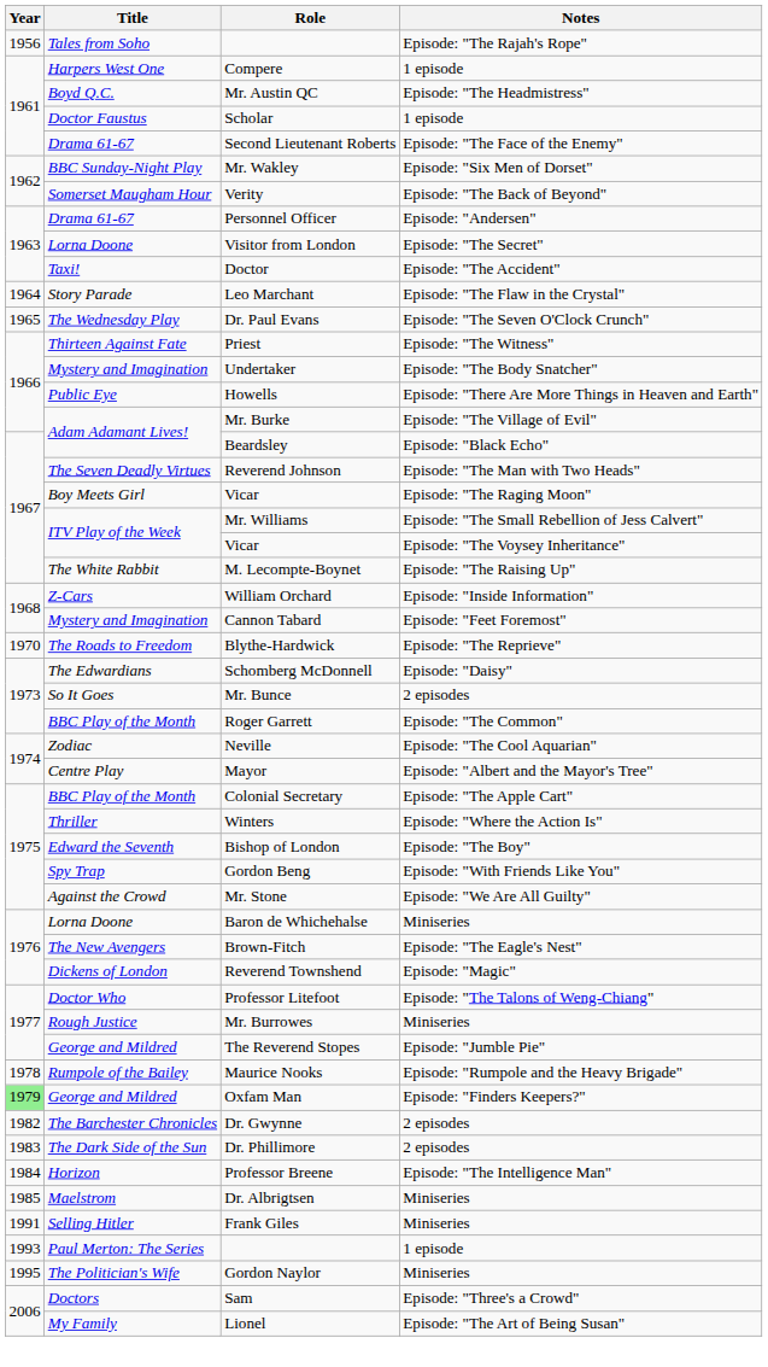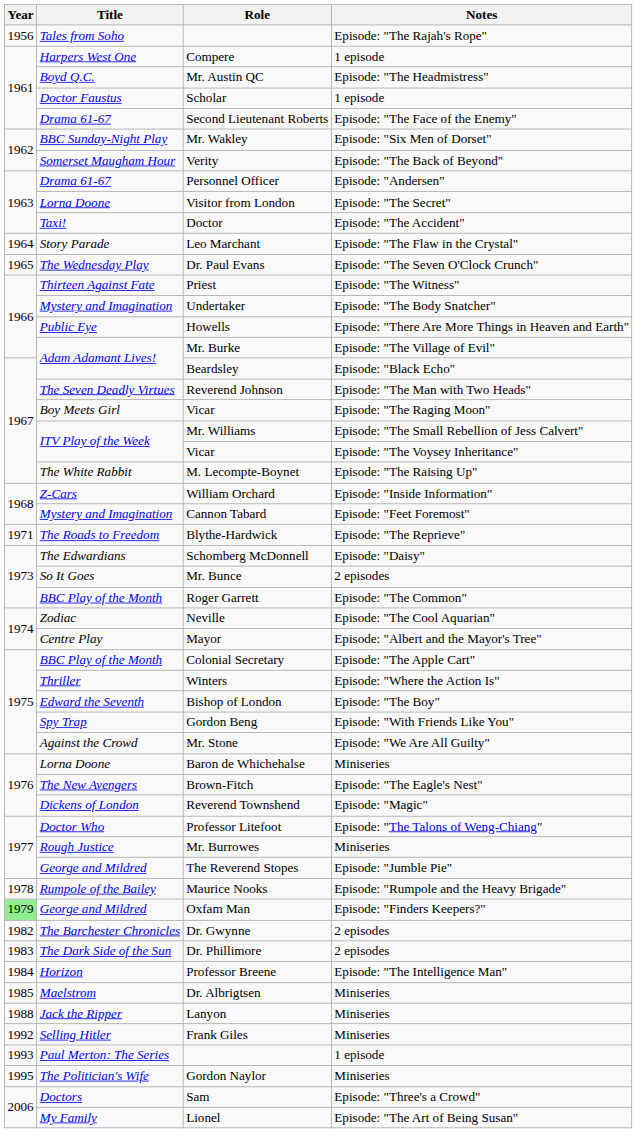 <table class="wikitable">
 <tr>
 <th>Year</th>
 <th>Title</th>
 <th>Role</th>
 <th>Notes</th>
 </tr>
 <tr>
 <td>1956</td>
 <td><em><a href='#'>Tales from Soho</a></em></td>
 <td></td>
 <td>Episode: "The Rajah's Rope"</td>
 </tr>
 <tr>
 <td rowspan="4">1961</td>
 <td><em><a href='#'>Harpers West One</a></em></td>
 <td>Compere</td>
 <td>1 episode</td>
 </tr>
 <tr>
 <td><em><a href='#'>Boyd Q.C.</a></em></td>
 <td>Mr. Austin QC</td>
 <td>Episode: "The Headmistress"</td>
 </tr>
 <tr>
 <td><em><a href='#'>Doctor Faustus</a></em></td>
 <td>Scholar</td>
 <td>1 episode</td>
 </tr>
 <tr>
 <td><em><a href='#'>Drama 61-67</a></em></td>
 <td>Second Lieutenant Roberts</td>
 <td>Episode: "The Face of the Enemy"</td>
 </tr>
 <tr>
 <td rowspan="2">1962</td>
 <td><em><a href='#'>BBC Sunday-Night Play</a></em></td>
 <td>Mr. Wakley</td>
 <td>Episode: "Six Men of Dorset"</td>
 </tr>
 <tr>
 <td><em><a href='#'>Somerset Maugham Hour</a></em></td>
 <td>Verity</td>
 <td>Episode: "The Back of Beyond"</td>
 </tr>
 <tr>
 <td rowspan="3">1963</td>
 <td><em><a href='#'>Drama 61-67</a></em></td>
 <td>Personnel Officer</td>
 <td>Episode: "Andersen"</td>
 </tr>
 <tr>
 <td><em><a href='#'>Lorna Doone</a></em></td>
 <td>Visitor from London</td>
 <td>Episode: "The Secret"</td>
 </tr>
 <tr>
 <td><em><a href='#'>Taxi!</a></em></td>
 <td>Doctor</td>
 <td>Episode: "The Accident"</td>
 </tr>
 <tr>
 <td>1964</td>
 <td><em>Story Parade</em></td>
 <td>Leo Marchant</td>
 <td>Episode: "The Flaw in the Crystal"</td>
 </tr>
 <tr>
 <td>1965</td>
 <td><em><a href='#'>The Wednesday Play</a></em></td>
 <td>Dr. Paul Evans</td>
 <td>Episode: "The Seven O'Clock Crunch"</td>
 </tr>
 <tr>
 <td rowspan="4">1966</td>
 <td><em><a href='#'>Thirteen Against Fate</a></em></td>
 <td>Priest</td>
 <td>Episode: "The Witness"</td>
 </tr>
 <tr>
 <td><em><a href='#'>Mystery and Imagination</a></em></td>
 <td>Undertaker</td>
 <td>Episode: "The Body Snatcher"</td>
 </tr>
 <tr>
 <td><em><a href='#'>Public Eye</a></em></td>
 <td>Howells</td>
 <td>Episode: "There Are More Things in Heaven and Earth"</td>
 </tr>
 <tr>
 <td rowspan="2"><em><a href='#'>Adam Adamant Lives!</a></em></td>
 <td>Mr. Burke</td>
 <td>Episode: "The Village of Evil"</td>
 </tr>
 <tr>
 <td rowspan="6">1967</td>
 <td>Beardsley</td>
 <td>Episode: "Black Echo"</td>
 </tr>
 <tr>
 <td><em><a href='#'>The Seven Deadly Virtues</a></em></td>
 <td>Reverend Johnson</td>
 <td>Episode: "The Man with Two Heads"</td>
 </tr>
 <tr>
 <td><em>Boy Meets Girl</em></td>
 <td>Vicar</td>
 <td>Episode: "The Raging Moon"</td>
 </tr>
 <tr>
 <td rowspan="2"><em><a href='#'>ITV Play of the Week</a></em></td>
 <td>Mr. Williams</td>
 <td>Episode: "The Small Rebellion of Jess Calvert"</td>
 </tr>
 <tr>
 <td>Vicar</td>
 <td>Episode: "The Voysey Inheritance"</td>
 </tr>
 <tr>
 <td><em>The White Rabbit</em></td>
 <td>M. Lecompte-Boynet</td>
 <td>Episode: "The Raising Up"</td>
 </tr>
 <tr>
 <td rowspan="2">1968</td>
 <td><em><a href='#'>Z-Cars</a></em></td>
 <td>William Orchard</td>
 <td>Episode: "Inside Information"</td>
 </tr>
 <tr>
 <td><em><a href='#'>Mystery and Imagination</a></em></td>
 <td>Cannon Tabard</td>
 <td>Episode: "Feet Foremost"</td>
 </tr>
 <tr>
-<td>1970</td>
+<td>1971</td>
 <td><em><a href='#'>The Roads to Freedom</a></em></td>
 <td>Blythe-Hardwick</td>
 <td>Episode: "The Reprieve"</td>
 </tr>
 <tr>
 <td rowspan="3">1973</td>
 <td><em>The Edwardians</em></td>
 <td>Schomberg McDonnell</td>
 <td>Episode: "Daisy"</td>
 </tr>
 <tr>
 <td><em>So It Goes</em></td>
 <td>Mr. Bunce</td>
 <td>2 episodes</td>
 </tr>
 <tr>
 <td><em><a href='#'>BBC Play of the Month</a></em></td>
 <td>Roger Garrett</td>
 <td>Episode: "The Common"</td>
 </tr>
 <tr>
 <td rowspan="2">1974</td>
 <td><em>Zodiac</em></td>
 <td>Neville</td>
 <td>Episode: "The Cool Aquarian"</td>
 </tr>
 <tr>
 <td><em>Centre Play</em></td>
 <td>Mayor</td>
 <td>Episode: "Albert and the Mayor's Tree"</td>
 </tr>
 <tr>
 <td rowspan="5">1975</td>
 <td><em><a href='#'>BBC Play of the Month</a></em></td>
 <td>Colonial Secretary</td>
 <td>Episode: "The Apple Cart"</td>
 </tr>
 <tr>
 <td><em><a href='#'>Thriller</a></em></td>
 <td>Winters</td>
 <td>Episode: "Where the Action Is"</td>
 </tr>
 <tr>
 <td><em><a href='#'>Edward the Seventh</a></em></td>
 <td>Bishop of London</td>
 <td>Episode: "The Boy"</td>
 </tr>
 <tr>
 <td><em><a href='#'>Spy Trap</a></em></td>
 <td>Gordon Beng</td>
 <td>Episode: "With Friends Like You"</td>
 </tr>
 <tr>
 <td><em>Against the Crowd</em></td>
 <td>Mr. Stone</td>
 <td>Episode: "We Are All Guilty"</td>
 </tr>
 <tr>
 <td rowspan="3">1976</td>
 <td><em>Lorna Doone</em></td>
 <td>Baron de Whichehalse</td>
 <td>Miniseries</td>
 </tr>
 <tr>
 <td><em><a href='#'>The New Avengers</a></em></td>
 <td>Brown-Fitch</td>
 <td>Episode: "The Eagle's Nest"</td>
 </tr>
 <tr>
 <td><em><a href='#'>Dickens of London</a></em></td>
 <td>Reverend Townshend</td>
 <td>Episode: "Magic"</td>
 </tr>
 <tr>
 <td rowspan="3">1977</td>
 <td><em><a href='#'>Doctor Who</a></em></td>
 <td>Professor Litefoot</td>
 <td>Episode: "<a href='#'>The Talons of Weng-Chiang</a>"</td>
 </tr>
 <tr>
 <td><em><a href='#'>Rough Justice</a></em></td>
 <td>Mr. Burrowes</td>
 <td>Miniseries</td>
 </tr>
 <tr>
 <td><em><a href='#'>George and Mildred</a></em></td>
 <td>The Reverend Stopes</td>
 <td>Episode: "Jumble Pie"</td>
 </tr>
 <tr>
 <td>1978</td>
 <td><em><a href='#'>Rumpole of the Bailey</a></em></td>
 <td>Maurice Nooks</td>
 <td>Episode: "Rumpole and the Heavy Brigade"</td>
 </tr>
 <tr>
 <td style="background: lightgreen;">1979</td>
 <td><em><a href='#'>George and Mildred</a></em></td>
 <td>Oxfam Man</td>
 <td>Episode: "Finders Keepers?"</td>
 </tr>
 <tr>
 <td>1982</td>
 <td><em><a href='#'>The Barchester Chronicles</a></em></td>
 <td>Dr. Gwynne</td>
 <td>2 episodes</td>
 </tr>
 <tr>
 <td>1983</td>
 <td><em><a href='#'>The Dark Side of the Sun</a></em></td>
 <td>Dr. Phillimore</td>
 <td>2 episodes</td>
 </tr>
 <tr>
 <td>1984</td>
 <td><em><a href='#'>Horizon</a></em></td>
 <td>Professor Breene</td>
 <td>Episode: "The Intelligence Man"</td>
 </tr>
 <tr>
 <td>1985</td>
 <td><em><a href='#'>Maelstrom</a></em></td>
 <td>Dr. Albrigtsen</td>
 <td>Miniseries</td>
 </tr>
 <tr>
-<td>1991</td>
+<td>1988</td>
+<td><em><a href='#'>Jack the Ripper</a></em></td>
+<td>Lanyon</td>
+<td>Miniseries</td>
+</tr>
+<tr>
+<td>1992</td>
 <td><em><a href='#'>Selling Hitler</a></em></td>
 <td>Frank Giles</td>
 <td>Miniseries</td>
 </tr>
 <tr>
 <td>1993</td>
 <td><em><a href='#'>Paul Merton: The Series</a></em></td>
 <td></td>
 <td>1 episode</td>
 </tr>
 <tr>
 <td>1995</td>
 <td><em><a href='#'>The Politician's Wife</a></em></td>
 <td>Gordon Naylor</td>
 <td>Miniseries</td>
 </tr>
 <tr>
 <td rowspan="2">2006</td>
 <td><em><a href='#'>Doctors</a></em></td>
 <td>Sam</td>
 <td>Episode: "Three's a Crowd"</td>
 </tr>
 <tr>
 <td><em><a href='#'>My Family</a></em></td>
 <td>Lionel</td>
 <td>Episode: "The Art of Being Susan"</td>
 </tr>
 </table>
